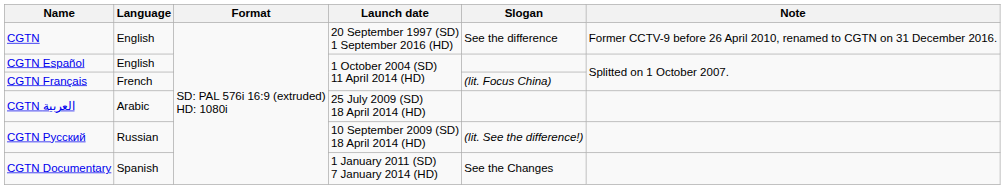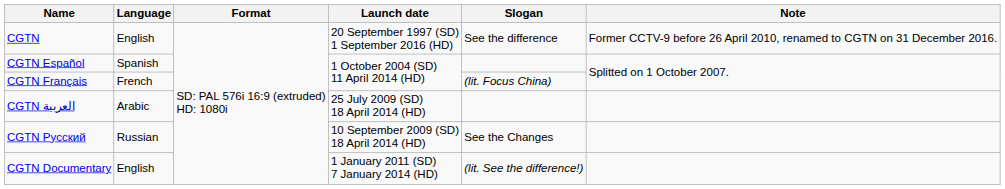 <table class="wikitable">
 <tr>
 <th>Name</th>
 <th>Language</th>
 <th>Format</th>
 <th>Launch date</th>
 <th>Slogan</th>
 <th>Note</th>
 </tr>
 <tr>
 <td><a href='#'>CGTN</a></td>
 <td>English</td>
 <td rowspan="6">SD: PAL 576i 16:9 (extruded)<br>HD: 1080i</td>
 <td>20 September 1997 (SD)<br>1 September 2016 (HD)</td>
 <td>See the difference</td>
 <td>Former CCTV-9 before 26 April 2010, renamed to CGTN on 31 December 2016.</td>
 </tr>
 <tr>
 <td><a href='#'>CGTN Español</a></td>
-<td>English</td>
+<td>Spanish</td>
 <td rowspan="2">1 October 2004 (SD)<br>11 April 2014 (HD)</td>
 <td></td>
 <td rowspan="2">Splitted on 1 October 2007.</td>
 </tr>
 <tr>
 <td><a href='#'>CGTN Français</a></td>
 <td>French</td>
 <td> <em>(lit. Focus China)</em></td>
 </tr>
 <tr>
 <td><a href='#'>CGTN العربية</a></td>
 <td>Arabic</td>
 <td>25 July 2009 (SD)<br>18 April 2014 (HD)</td>
 <td></td>
 <td></td>
 </tr>
 <tr>
 <td><a href='#'>CGTN Pусский</a></td>
 <td>Russian</td>
 <td>10 September 2009 (SD)<br>18 April 2014 (HD)</td>
-<td> <em>(lit. See the difference!)</em></td>
+<td>See the Changes</td>
 <td></td>
 </tr>
 <tr>
 <td><a href='#'>CGTN Documentary</a></td>
-<td>Spanish</td>
+<td>English</td>
 <td>1 January 2011 (SD)<br>7 January 2014 (HD)</td>
-<td>See the Changes</td>
+<td> <em>(lit. See the difference!)</em></td>
 <td></td>
 </tr>
 </table>
